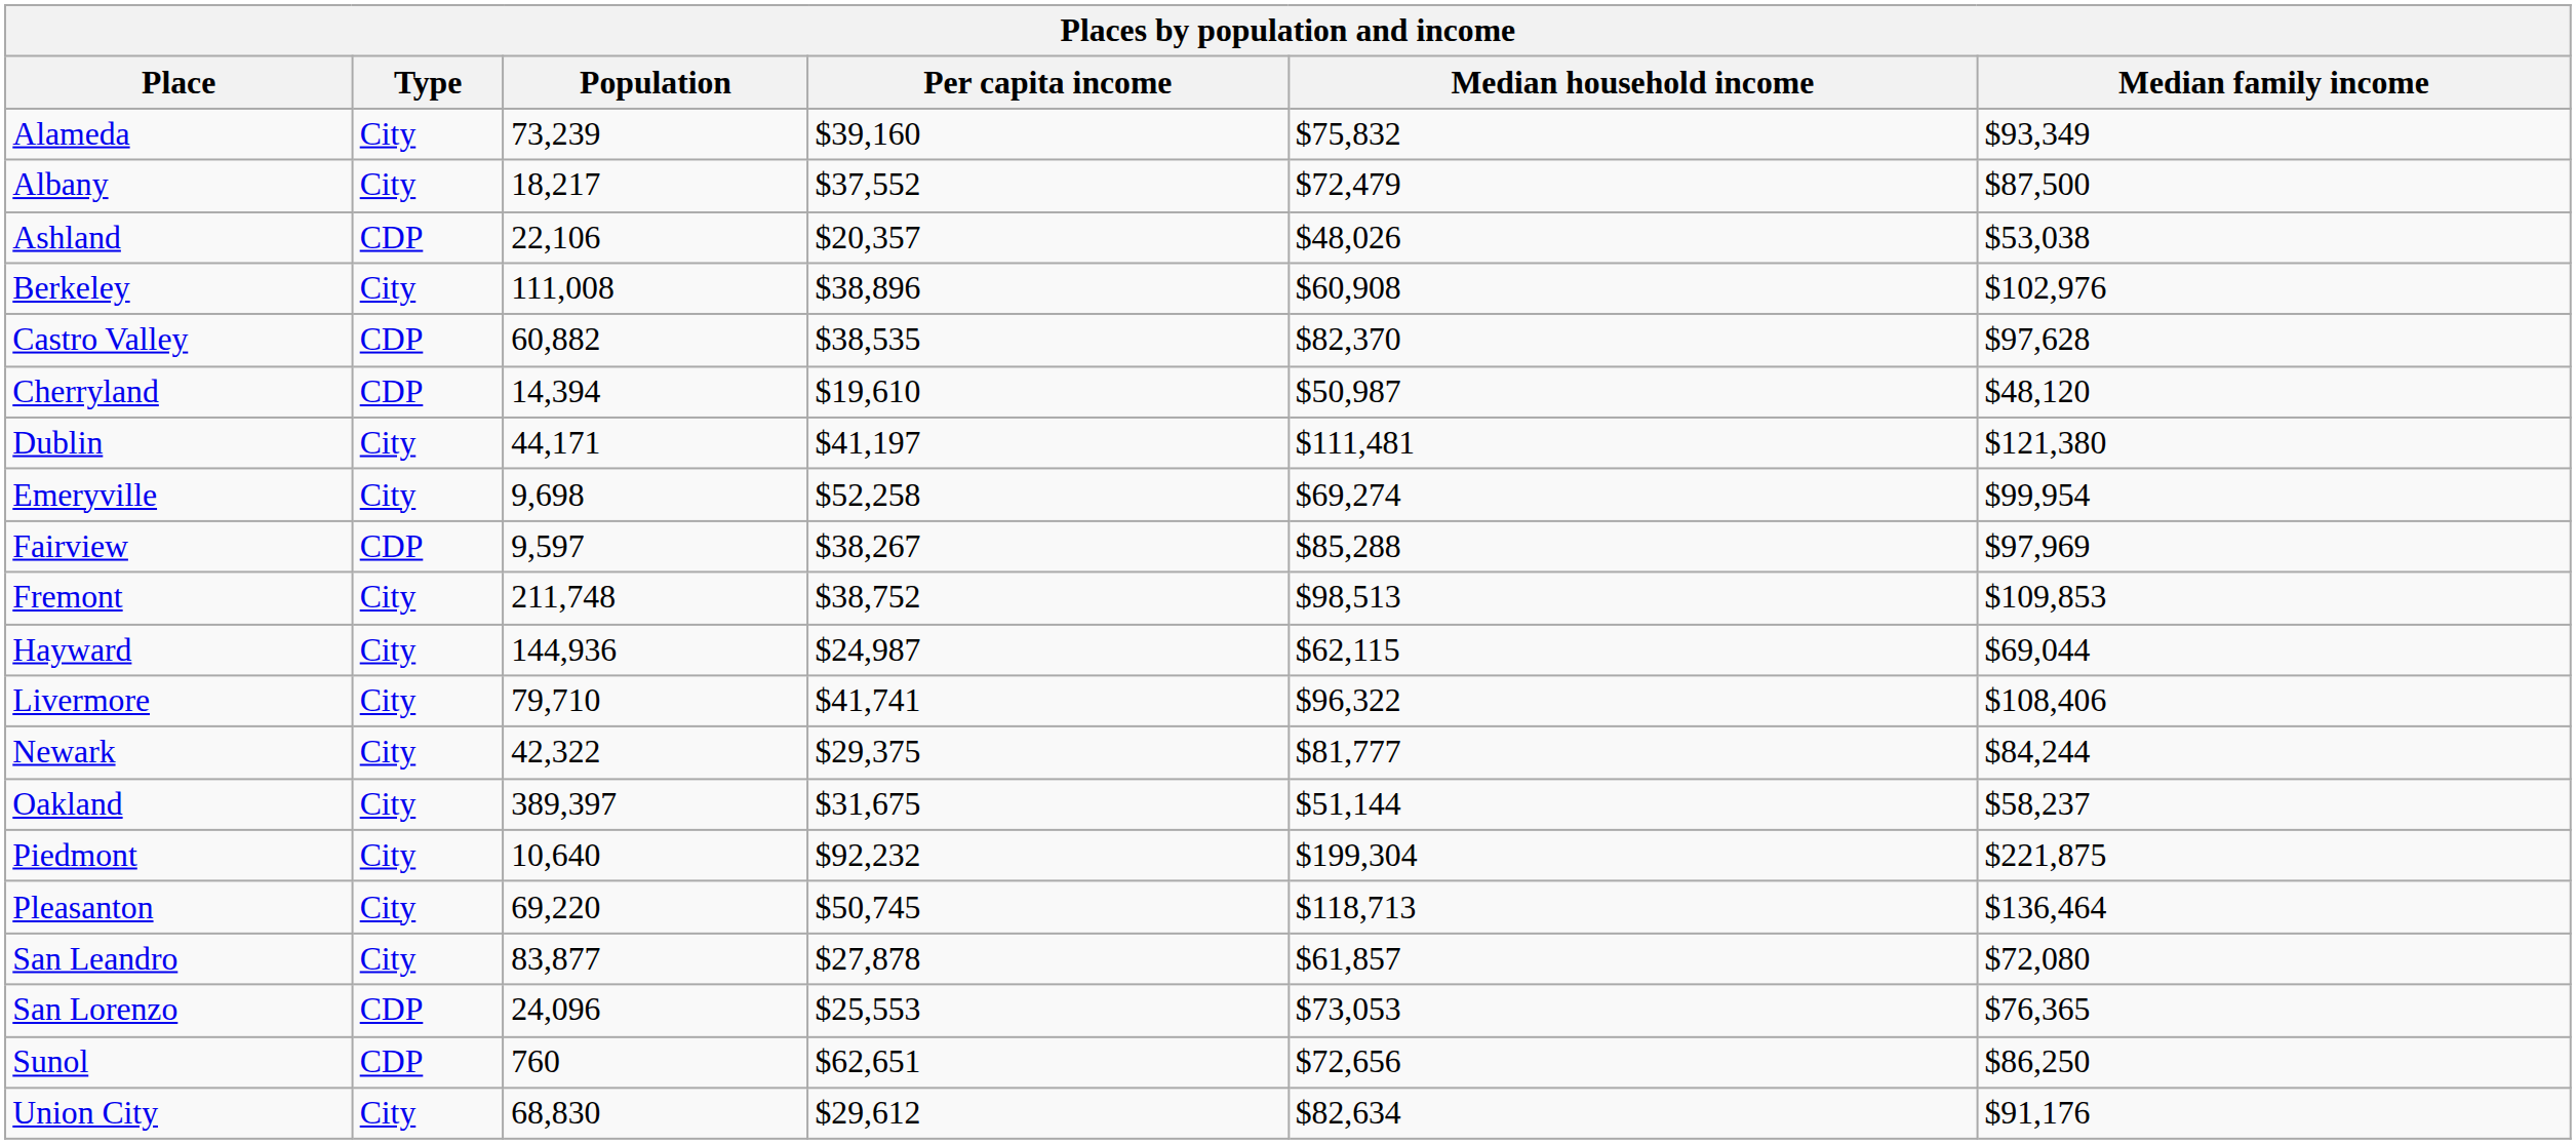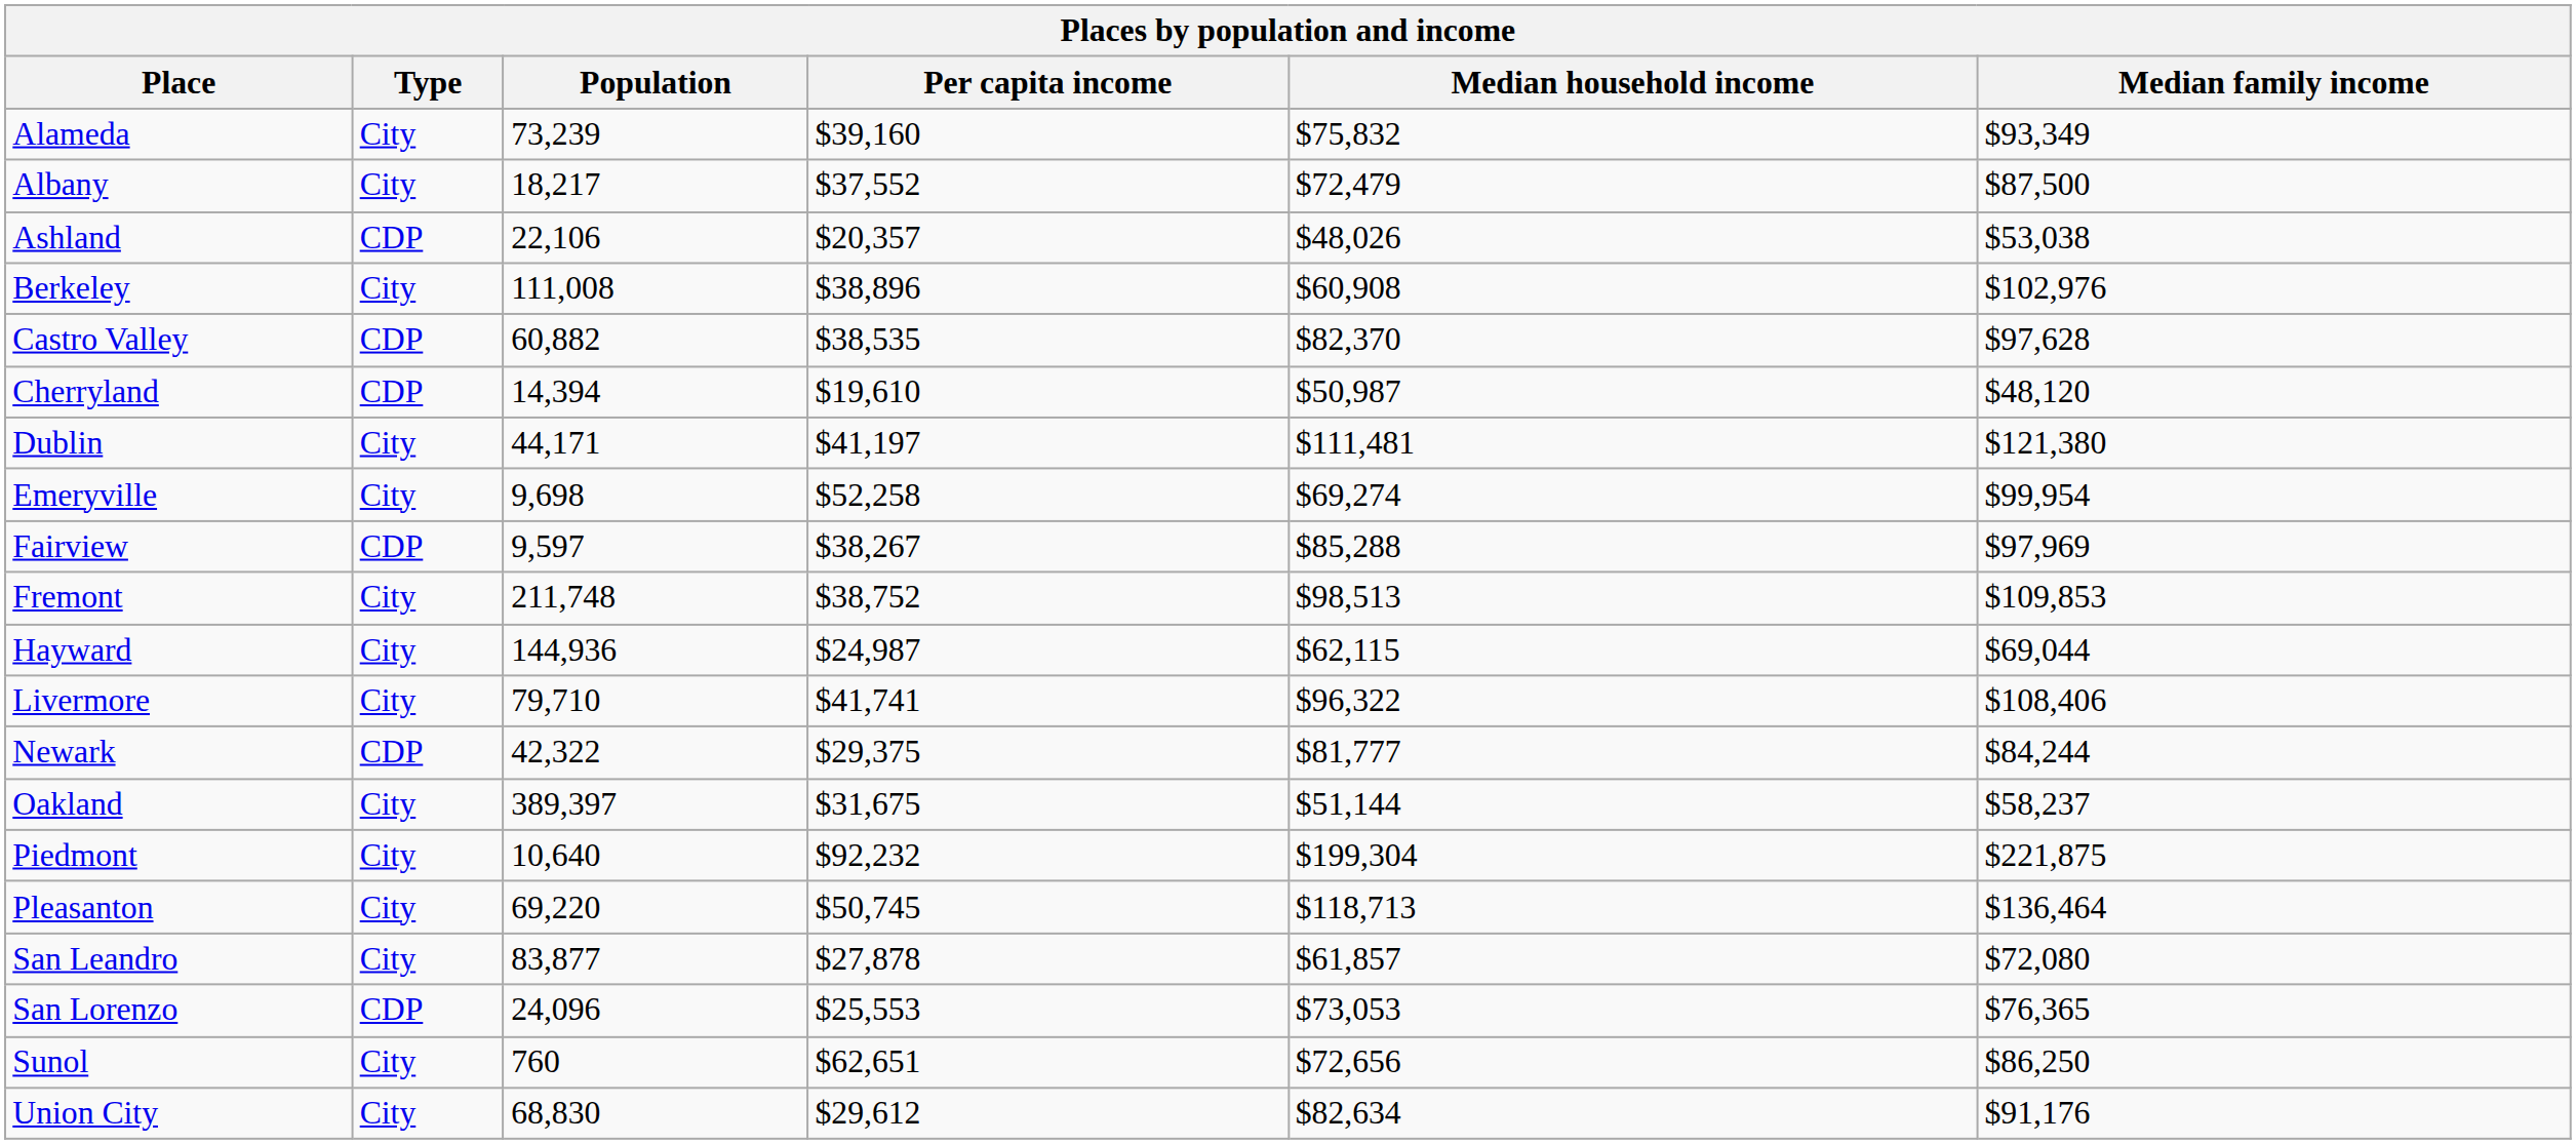 <table class="wikitable sortable mw-collapsible mw-collapsed" style="width: 100%;">
 <tr>
 <th colspan="6">Places by population and income</th>
 </tr>
 <tr>
 <th>Place</th>
 <th>Type</th>
 <th>Population</th>
 <th data-sort-type="currency">Per capita income</th>
 <th data-sort-type="currency">Median household income</th>
 <th data-sort-type="currency">Median family income</th>
 </tr>
 <tr>
 <td><a href='#'>Alameda</a></td>
 <td><a href='#'>City</a></td>
 <td>73,239</td>
 <td>$39,160</td>
 <td>$75,832</td>
 <td>$93,349</td>
 </tr>
 <tr>
 <td><a href='#'>Albany</a></td>
 <td><a href='#'>City</a></td>
 <td>18,217</td>
 <td>$37,552</td>
 <td>$72,479</td>
 <td>$87,500</td>
 </tr>
 <tr>
 <td><a href='#'>Ashland</a></td>
 <td><a href='#'>CDP</a></td>
 <td>22,106</td>
 <td>$20,357</td>
 <td>$48,026</td>
 <td>$53,038</td>
 </tr>
 <tr>
 <td><a href='#'>Berkeley</a></td>
 <td><a href='#'>City</a></td>
 <td>111,008</td>
 <td>$38,896</td>
 <td>$60,908</td>
 <td>$102,976</td>
 </tr>
 <tr>
 <td><a href='#'>Castro Valley</a></td>
 <td><a href='#'>CDP</a></td>
 <td>60,882</td>
 <td>$38,535</td>
 <td>$82,370</td>
 <td>$97,628</td>
 </tr>
 <tr>
 <td><a href='#'>Cherryland</a></td>
 <td><a href='#'>CDP</a></td>
 <td>14,394</td>
 <td>$19,610</td>
 <td>$50,987</td>
 <td>$48,120</td>
 </tr>
 <tr>
 <td><a href='#'>Dublin</a></td>
 <td><a href='#'>City</a></td>
 <td>44,171</td>
 <td>$41,197</td>
 <td>$111,481</td>
 <td>$121,380</td>
 </tr>
 <tr>
 <td><a href='#'>Emeryville</a></td>
 <td><a href='#'>City</a></td>
 <td>9,698</td>
 <td>$52,258</td>
 <td>$69,274</td>
 <td>$99,954</td>
 </tr>
 <tr>
 <td><a href='#'>Fairview</a></td>
 <td><a href='#'>CDP</a></td>
 <td>9,597</td>
 <td>$38,267</td>
 <td>$85,288</td>
 <td>$97,969</td>
 </tr>
 <tr>
 <td><a href='#'>Fremont</a></td>
 <td><a href='#'>City</a></td>
 <td>211,748</td>
 <td>$38,752</td>
 <td>$98,513</td>
 <td>$109,853</td>
 </tr>
 <tr>
 <td><a href='#'>Hayward</a></td>
 <td><a href='#'>City</a></td>
 <td>144,936</td>
 <td>$24,987</td>
 <td>$62,115</td>
 <td>$69,044</td>
 </tr>
 <tr>
 <td><a href='#'>Livermore</a></td>
 <td><a href='#'>City</a></td>
 <td>79,710</td>
 <td>$41,741</td>
 <td>$96,322</td>
 <td>$108,406</td>
 </tr>
 <tr>
 <td><a href='#'>Newark</a></td>
-<td><a href='#'>City</a></td>
+<td><a href='#'>CDP</a></td>
 <td>42,322</td>
 <td>$29,375</td>
 <td>$81,777</td>
 <td>$84,244</td>
 </tr>
 <tr>
 <td><a href='#'>Oakland</a></td>
 <td><a href='#'>City</a></td>
 <td>389,397</td>
 <td>$31,675</td>
 <td>$51,144</td>
 <td>$58,237</td>
 </tr>
 <tr>
 <td><a href='#'>Piedmont</a></td>
 <td><a href='#'>City</a></td>
 <td>10,640</td>
 <td>$92,232</td>
 <td>$199,304</td>
 <td>$221,875</td>
 </tr>
 <tr>
 <td><a href='#'>Pleasanton</a></td>
 <td><a href='#'>City</a></td>
 <td>69,220</td>
 <td>$50,745</td>
 <td>$118,713</td>
 <td>$136,464</td>
 </tr>
 <tr>
 <td><a href='#'>San Leandro</a></td>
 <td><a href='#'>City</a></td>
 <td>83,877</td>
 <td>$27,878</td>
 <td>$61,857</td>
 <td>$72,080</td>
 </tr>
 <tr>
 <td><a href='#'>San Lorenzo</a></td>
 <td><a href='#'>CDP</a></td>
 <td>24,096</td>
 <td>$25,553</td>
 <td>$73,053</td>
 <td>$76,365</td>
 </tr>
 <tr>
 <td><a href='#'>Sunol</a></td>
-<td><a href='#'>CDP</a></td>
+<td><a href='#'>City</a></td>
 <td>760</td>
 <td>$62,651</td>
 <td>$72,656</td>
 <td>$86,250</td>
 </tr>
 <tr>
 <td><a href='#'>Union City</a></td>
 <td><a href='#'>City</a></td>
 <td>68,830</td>
 <td>$29,612</td>
 <td>$82,634</td>
 <td>$91,176</td>
 </tr>
 </table>
